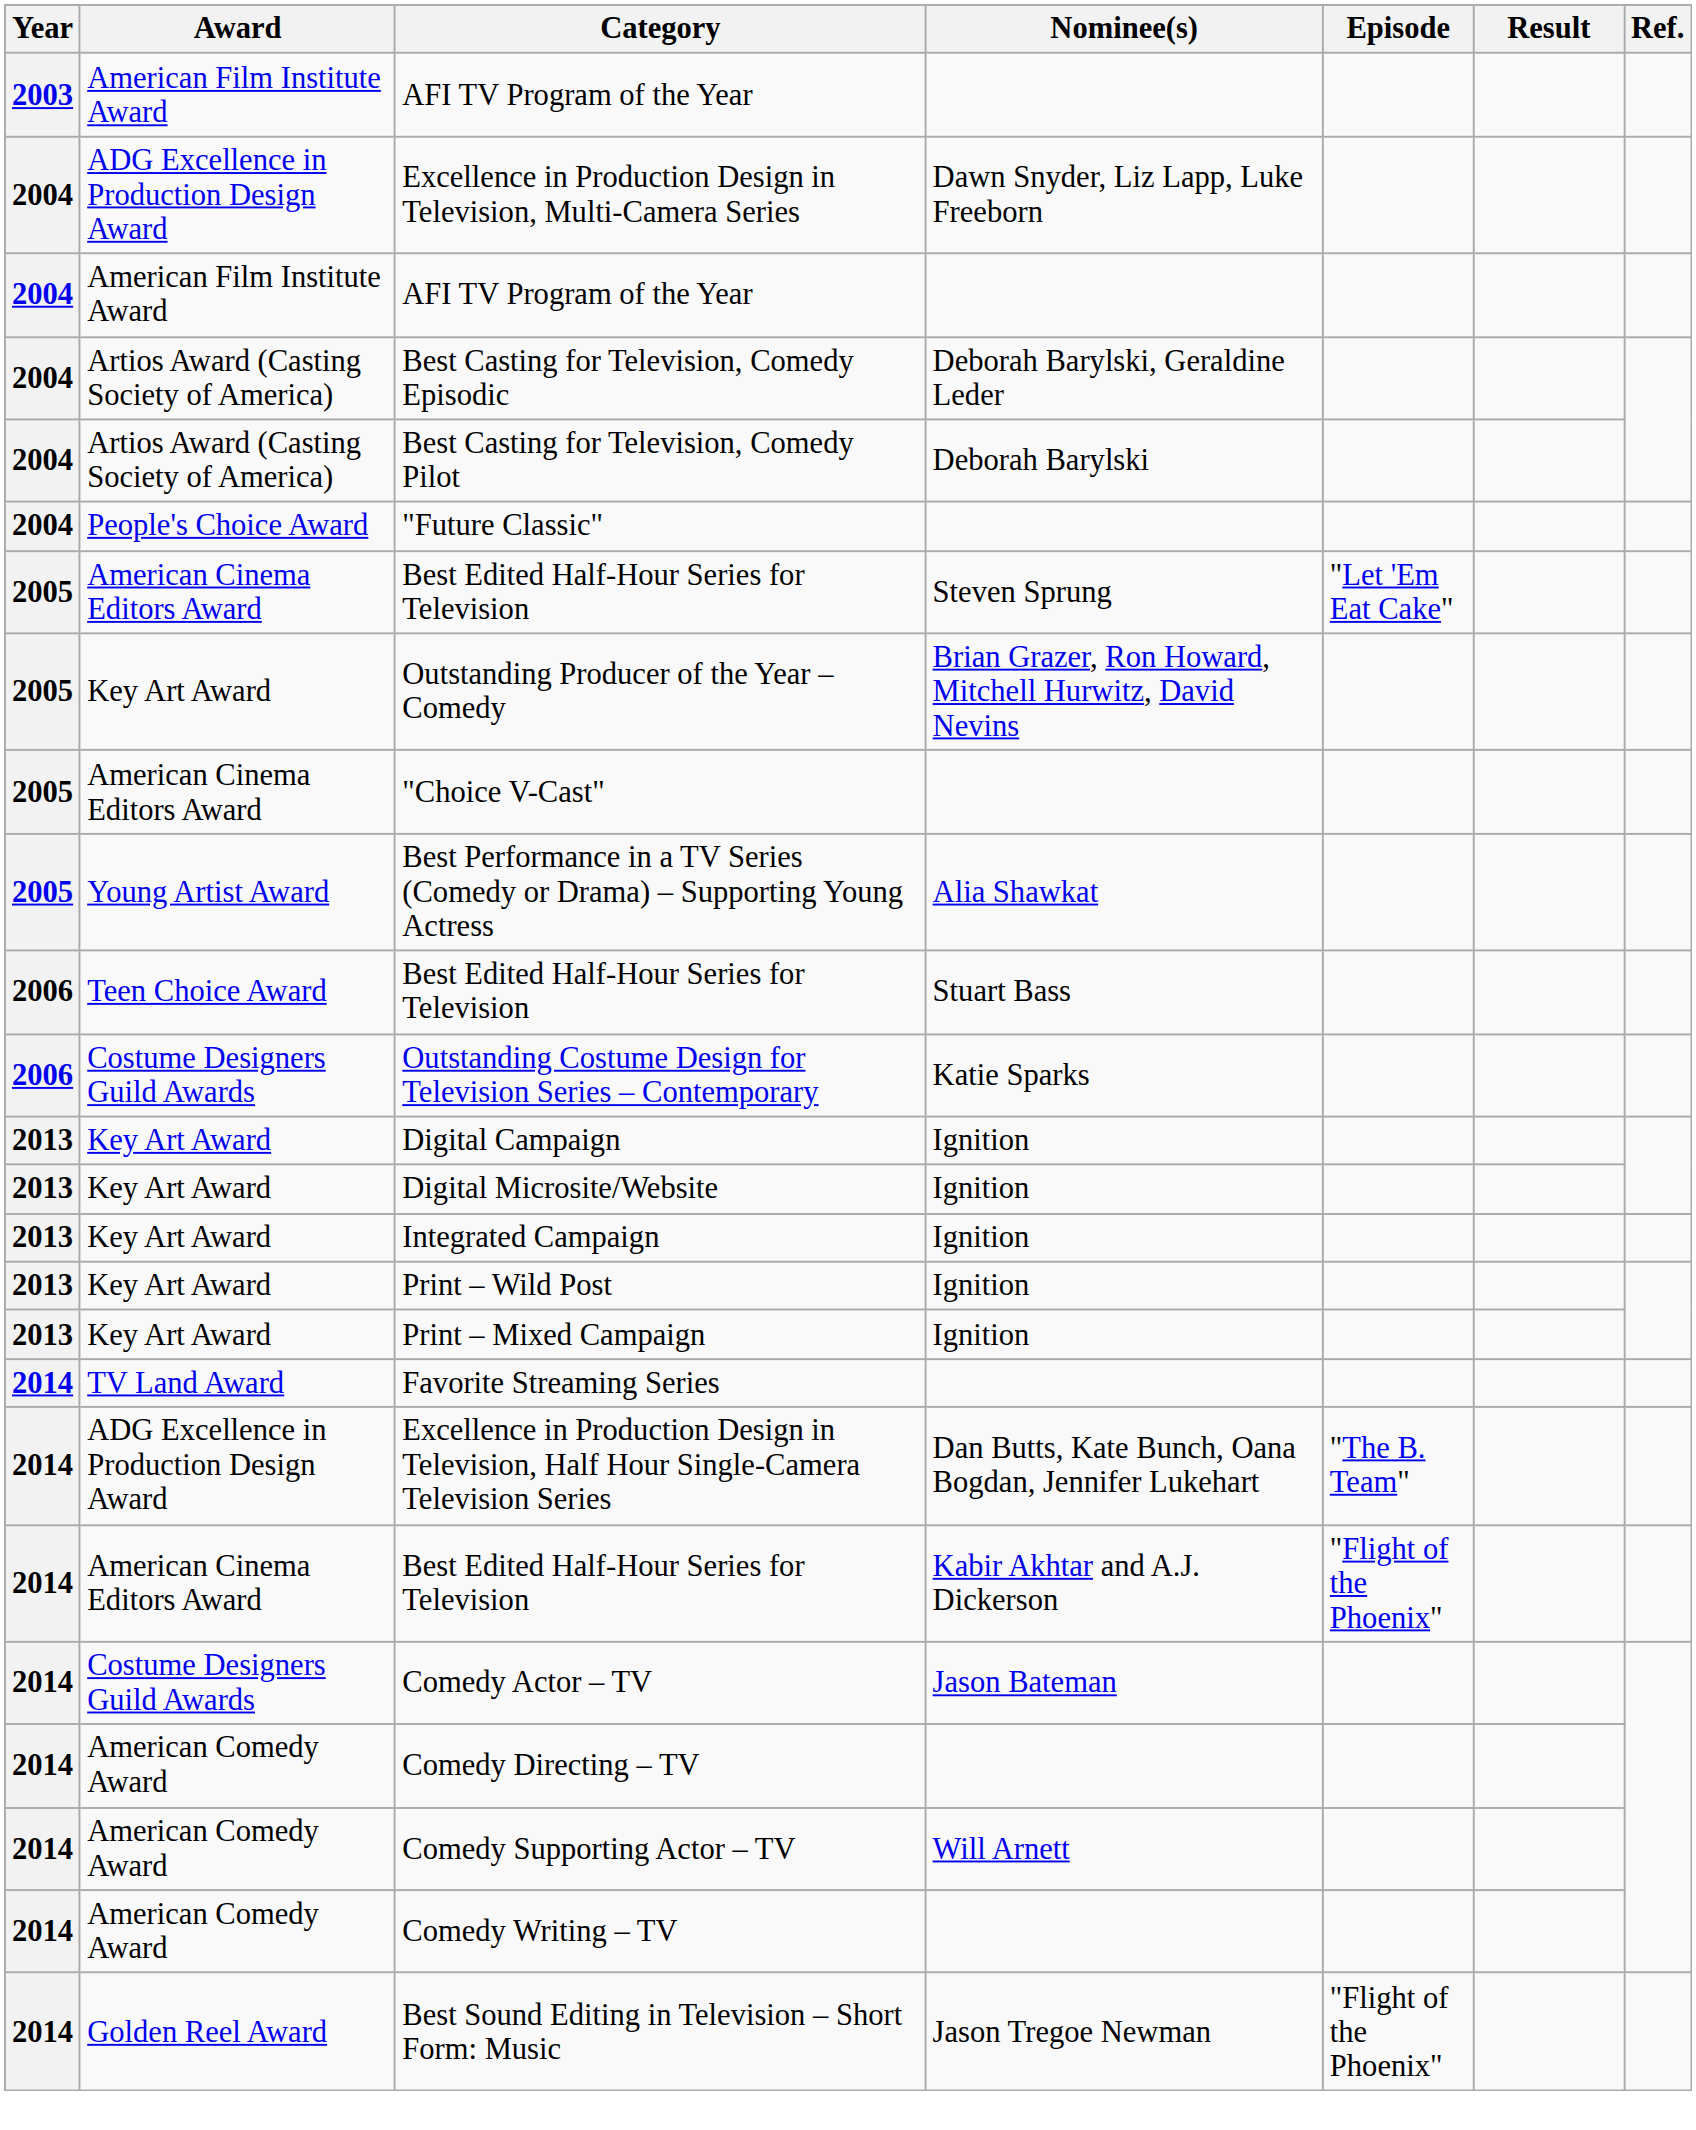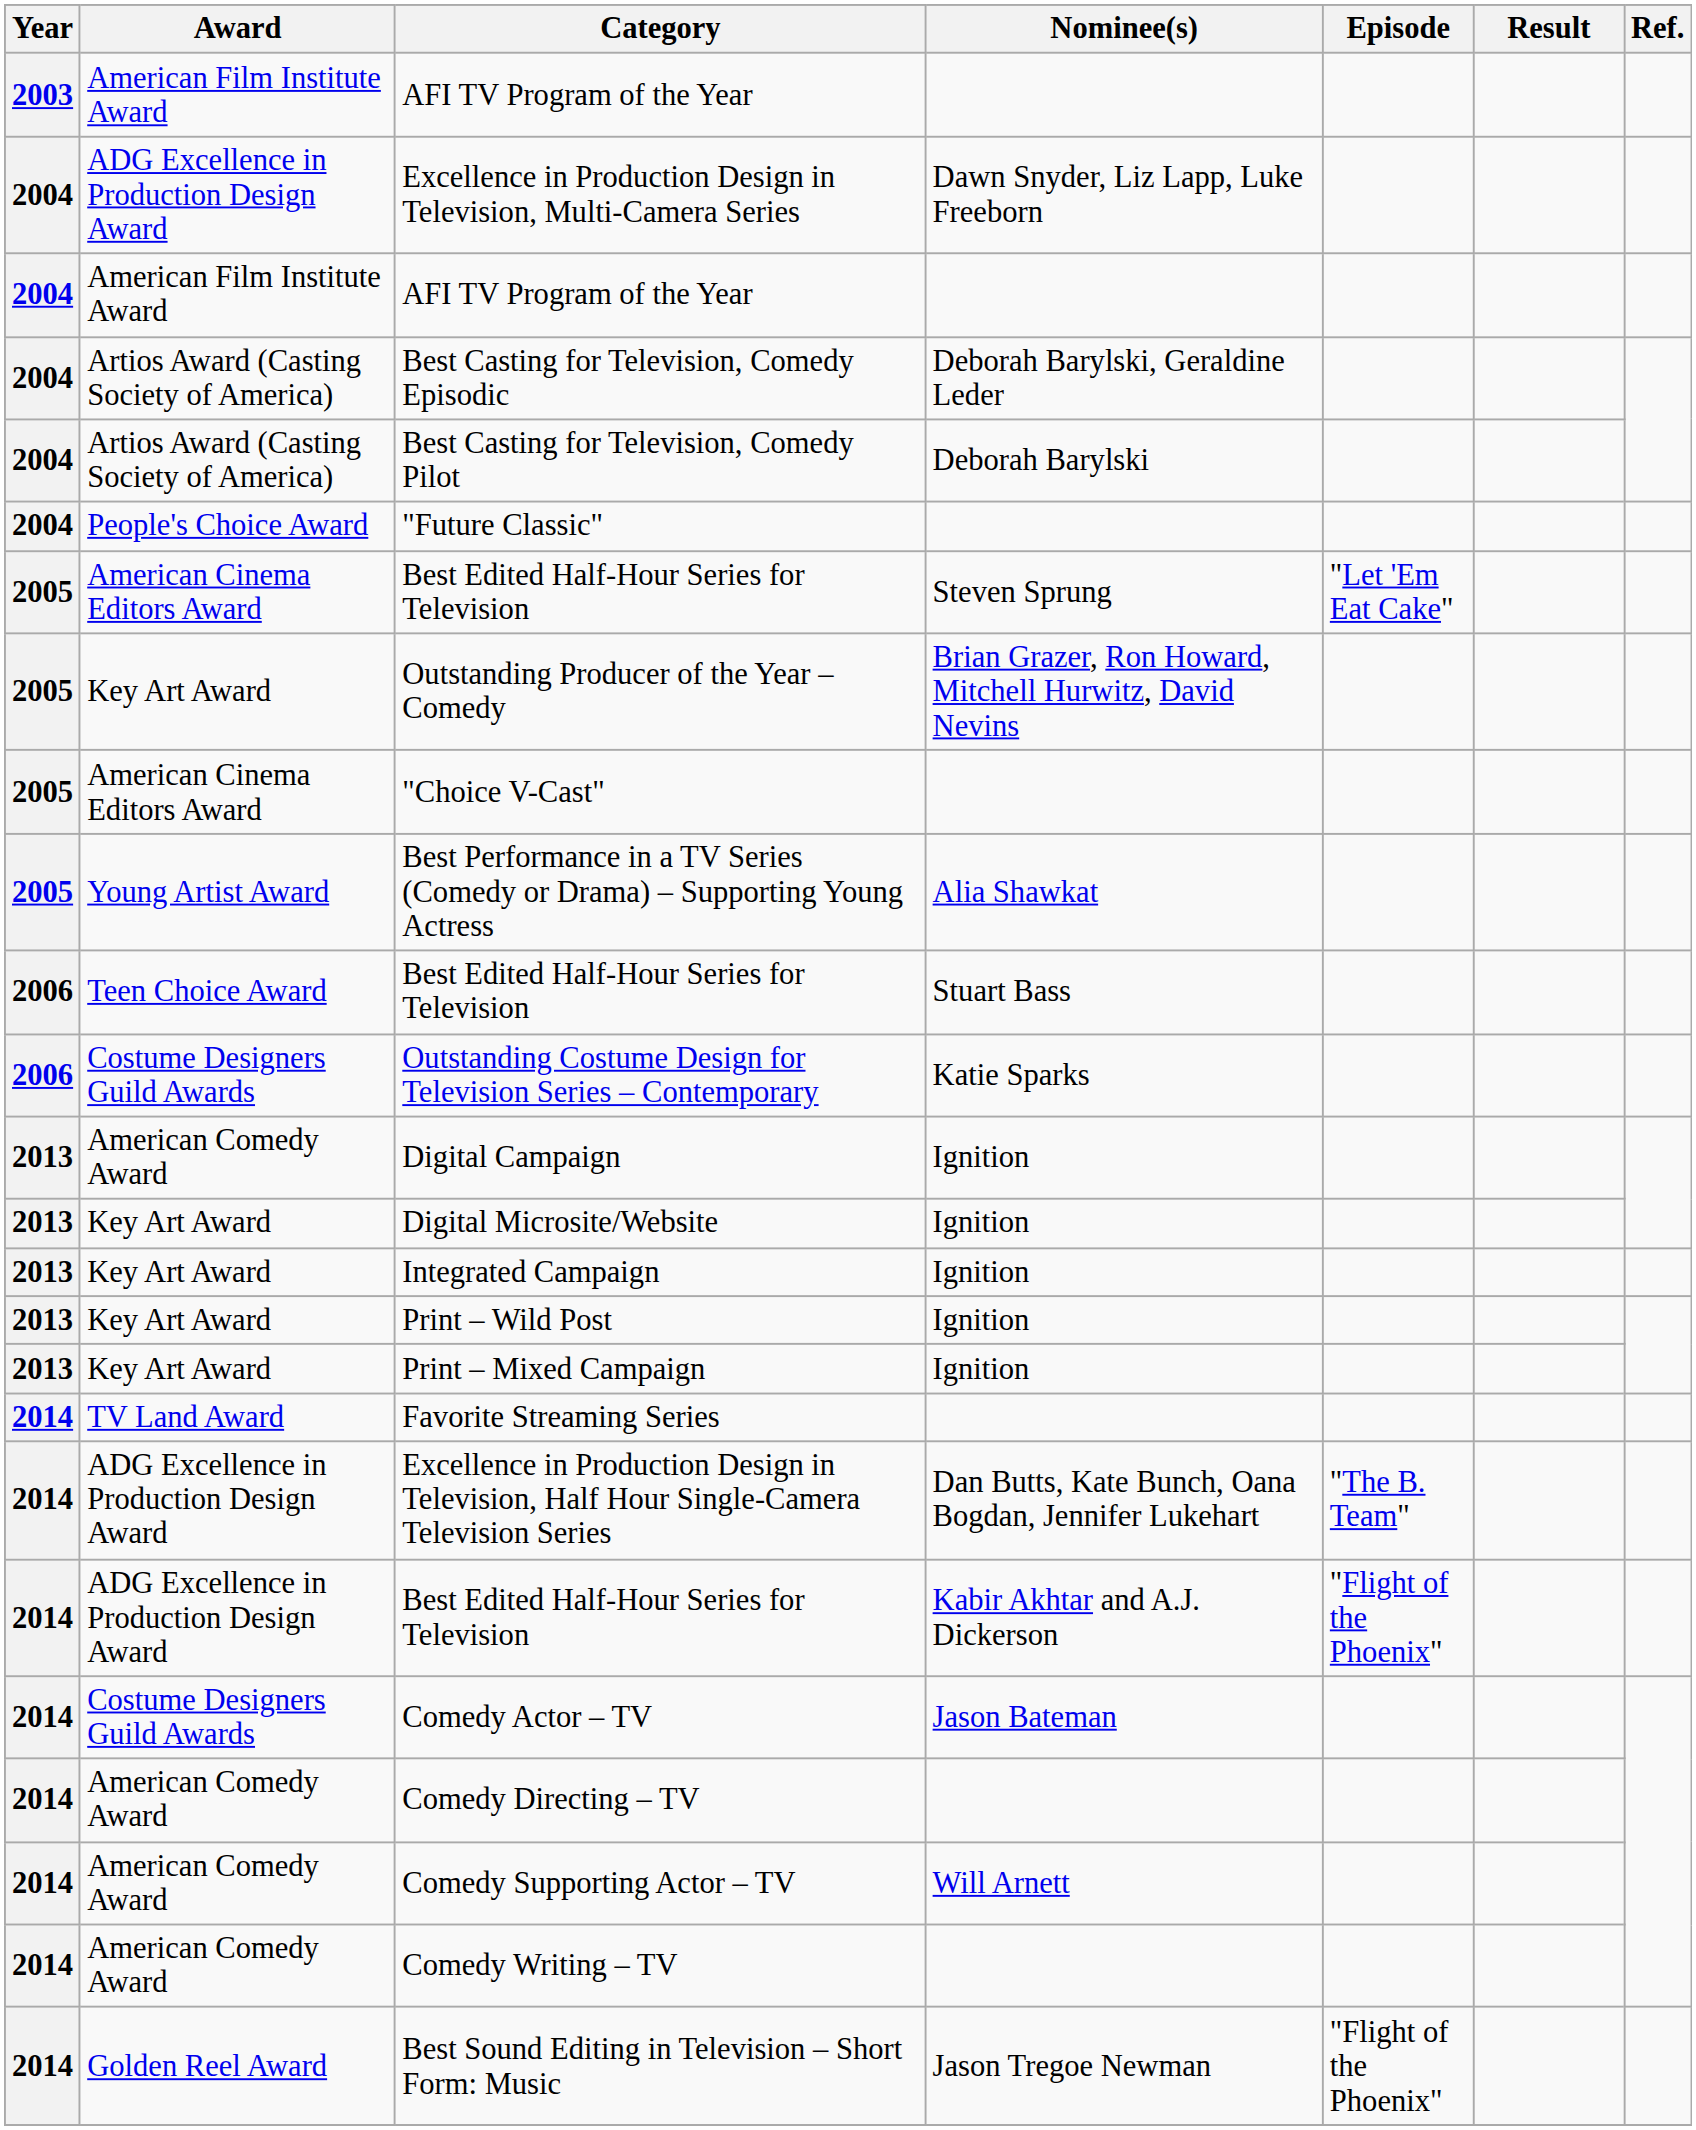 <table class="wikitable plainrowheaders" width=100%>
 <tr>
 <th scope="col" width="4%">Year</th>
 <th scope="col" width="19%">Award</th>
 <th scope="col" width="32%">Category</th>
 <th scope="col" width="24%">Nominee(s)</th>
 <th scope="col" width="9%">Episode</th>
 <th scope="col" width="9%">Result</th>
 <th scope="col" width="3%">Ref.</th>
 </tr>
 <tr>
 <th scope="row"><a href='#'>2003</a></th>
 <td><a href='#'>American Film Institute Award</a></td>
 <td>AFI TV Program of the Year</td>
 <td></td>
 <td></td>
 <td></td>
 <td style="text-align:center;"></td>
 </tr>
 <tr>
 <th scope="row">2004</th>
 <td><a href='#'>ADG Excellence in Production Design Award</a></td>
 <td>Excellence in Production Design in Television, Multi-Camera Series</td>
 <td>Dawn Snyder, Liz Lapp, Luke Freeborn</td>
 <td></td>
 <td></td>
 <td style="text-align:center;"></td>
 </tr>
 <tr>
 <th scope="row"><a href='#'>2004</a></th>
 <td>American Film Institute Award</td>
 <td>AFI TV Program of the Year</td>
 <td></td>
 <td></td>
 <td></td>
 <td style="text-align:center;"></td>
 </tr>
 <tr>
 <th scope=row>2004</th>
 <td>Artios Award (Casting Society of America)</td>
 <td>Best Casting for Television, Comedy Episodic</td>
 <td>Deborah Barylski, Geraldine Leder</td>
 <td></td>
 <td></td>
 <td rowspan=2 style="text-align:center;"></td>
 </tr>
 <tr>
 <th scope=row>2004</th>
 <td>Artios Award (Casting Society of America)</td>
 <td>Best Casting for Television, Comedy Pilot</td>
 <td>Deborah Barylski</td>
 <td></td>
 <td></td>
 </tr>
 <tr>
 <th scope=row>2004</th>
 <td><a href='#'>People's Choice Award</a></td>
 <td>"Future Classic"</td>
 <td></td>
 <td></td>
 <td></td>
 <td style="text-align:center;"></td>
 </tr>
 <tr>
 <th scope=row>2005</th>
 <td><a href='#'>American Cinema Editors Award</a></td>
 <td>Best Edited Half-Hour Series for Television</td>
 <td>Steven Sprung</td>
 <td>"<a href='#'>Let 'Em Eat Cake</a>"</td>
 <td></td>
 <td style="text-align:center;"></td>
 </tr>
 <tr>
 <th scope=row>2005</th>
 <td>Key Art Award</td>
 <td>Outstanding Producer of the Year – Comedy</td>
 <td><a href='#'>Brian Grazer</a>, <a href='#'>Ron Howard</a>, <a href='#'>Mitchell Hurwitz</a>, <a href='#'>David Nevins</a></td>
 <td></td>
 <td></td>
 <td style="text-align:center;"></td>
 </tr>
 <tr>
 <th scope="row">2005</th>
 <td>American Cinema Editors Award</td>
 <td>"Choice V-Cast"</td>
 <td></td>
 <td></td>
 <td></td>
 <td style="text-align:center;"></td>
 </tr>
 <tr>
 <th scope="row"><a href='#'>2005</a></th>
 <td><a href='#'>Young Artist Award</a></td>
 <td>Best Performance in a TV Series (Comedy or Drama) – Supporting Young Actress</td>
 <td><a href='#'>Alia Shawkat</a></td>
 <td></td>
 <td></td>
 <td style="text-align:center;"></td>
 </tr>
 <tr>
 <th scope="row">2006</th>
 <td><a href='#'>Teen Choice Award</a></td>
 <td>Best Edited Half-Hour Series for Television</td>
 <td>Stuart Bass</td>
 <td></td>
 <td></td>
 <td style="text-align:center;"></td>
 </tr>
 <tr>
 <th scope="row"><a href='#'>2006</a></th>
 <td><a href='#'>Costume Designers Guild Awards</a></td>
 <td><a href='#'>Outstanding Costume Design for Television Series – Contemporary</a></td>
 <td>Katie Sparks</td>
 <td></td>
 <td></td>
 <td style="text-align:center;"></td>
 </tr>
 <tr>
 <th scope="row">2013</th>
-<td><a href='#'>Key Art Award</a></td>
+<td>American Comedy Award</td>
 <td>Digital Campaign</td>
 <td>Ignition</td>
 <td></td>
 <td></td>
 <td rowspan=2 style="text-align:center;"></td>
 </tr>
 <tr>
 <th scope="row">2013</th>
 <td>Key Art Award</td>
 <td>Digital Microsite/Website</td>
 <td>Ignition</td>
 <td></td>
 <td></td>
 </tr>
 <tr>
 <th scope="row">2013</th>
 <td>Key Art Award</td>
 <td>Integrated Campaign</td>
 <td>Ignition</td>
 <td></td>
 <td></td>
 <td style="text-align:center;"></td>
 </tr>
 <tr>
 <th scope="row">2013</th>
 <td>Key Art Award</td>
 <td>Print – Wild Post</td>
 <td>Ignition</td>
 <td></td>
 <td></td>
 <td rowspan=2 style="text-align:center;"></td>
 </tr>
 <tr>
 <th scope="row">2013</th>
 <td>Key Art Award</td>
 <td>Print – Mixed Campaign</td>
 <td>Ignition</td>
 <td></td>
 <td></td>
 </tr>
 <tr>
 <th scope="row"><a href='#'>2014</a></th>
 <td><a href='#'>TV Land Award</a></td>
 <td>Favorite Streaming Series</td>
 <td></td>
 <td></td>
 <td></td>
 <td style="text-align:center;"></td>
 </tr>
 <tr>
 <th scope="row">2014</th>
 <td>ADG Excellence in Production Design Award</td>
 <td>Excellence in Production Design in Television, Half Hour Single-Camera Television Series</td>
 <td>Dan Butts, Kate Bunch, Oana Bogdan, Jennifer Lukehart</td>
 <td>"<a href='#'>The B. Team</a>"</td>
 <td></td>
 <td style="text-align:center;"></td>
 </tr>
 <tr>
 <th scope="row">2014</th>
-<td>American Cinema Editors Award</td>
+<td>ADG Excellence in Production Design Award</td>
 <td>Best Edited Half-Hour Series for Television</td>
 <td><a href='#'>Kabir Akhtar</a> and A.J. Dickerson</td>
 <td>"<a href='#'>Flight of the Phoenix</a>"</td>
 <td></td>
 <td style="text-align:center;"></td>
 </tr>
 <tr>
 <th scope="row">2014</th>
 <td><a href='#'>Costume Designers Guild Awards</a></td>
 <td>Comedy Actor – TV</td>
 <td><a href='#'>Jason Bateman</a></td>
 <td></td>
 <td></td>
 <td rowspan=4 style="text-align:center;"></td>
 </tr>
 <tr>
 <th scope="row">2014</th>
 <td>American Comedy Award</td>
 <td>Comedy Directing – TV</td>
 <td></td>
 <td></td>
 <td></td>
 </tr>
 <tr>
 <th scope="row">2014</th>
 <td>American Comedy Award</td>
 <td>Comedy Supporting Actor – TV</td>
 <td><a href='#'>Will Arnett</a></td>
 <td></td>
 <td></td>
 </tr>
 <tr>
 <th scope="row">2014</th>
 <td>American Comedy Award</td>
 <td>Comedy Writing – TV</td>
 <td></td>
 <td></td>
 <td></td>
 </tr>
 <tr>
 <th scope="row">2014</th>
 <td><a href='#'>Golden Reel Award</a></td>
 <td>Best Sound Editing in Television – Short Form: Music</td>
 <td>Jason Tregoe Newman</td>
 <td>"Flight of the Phoenix"</td>
 <td></td>
 <td style="text-align:center;"></td>
 </tr>
 <tr>
 </tr>
 </table>
